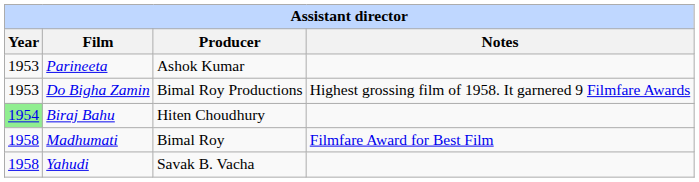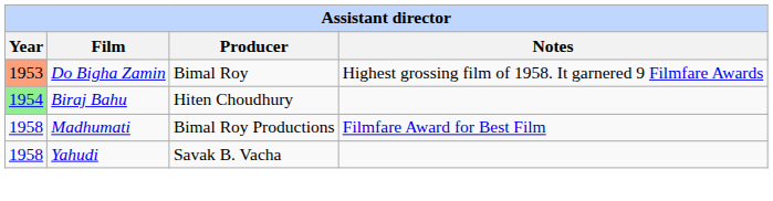 <table class="wikitable">
 <tr>
 <th colspan="4" style="background:#bfd7ff">Assistant director</th>
 </tr>
 <tr>
 <th>Year</th>
 <th>Film</th>
 <th>Producer</th>
 <th>Notes</th>
 </tr>
 <tr>
-<td>1953</td>
-<td><em><a href='#'>Parineeta</a></em></td>
-<td>Ashok Kumar</td>
-<td></td>
-</tr>
-<tr>
-<td>1953</td>
+<td style="background: lightsalmon;">1953</td>
 <td><em><a href='#'>Do Bigha Zamin</a></em></td>
-<td>Bimal Roy Productions</td>
+<td>Bimal Roy</td>
 <td>Highest grossing film of 1958. It garnered 9 <a href='#'>Filmfare Awards</a></td>
 </tr>
 <tr>
 <td style="background: lightgreen;"><a href='#'>1954</a></td>
 <td><em><a href='#'>Biraj Bahu</a></em></td>
 <td>Hiten Choudhury</td>
 <td></td>
 </tr>
 <tr>
 <td><a href='#'>1958</a></td>
 <td><em><a href='#'>Madhumati</a></em></td>
-<td>Bimal Roy</td>
+<td>Bimal Roy Productions</td>
 <td><a href='#'>Filmfare Award for Best Film</a></td>
 </tr>
 <tr>
 <td><a href='#'>1958</a></td>
 <td><em><a href='#'>Yahudi</a></em></td>
 <td>Savak B. Vacha</td>
 <td></td>
 </tr>
 </table>
